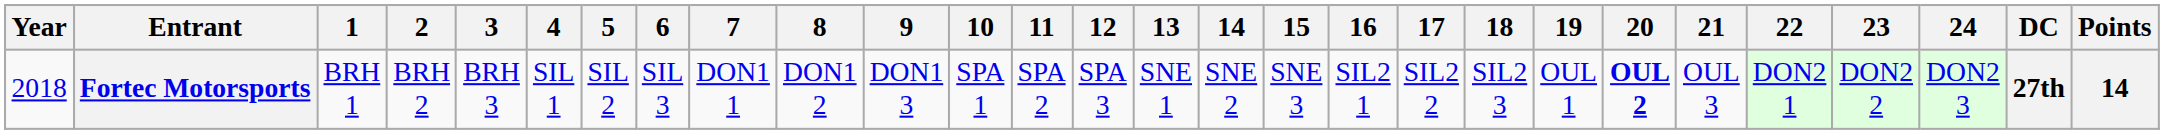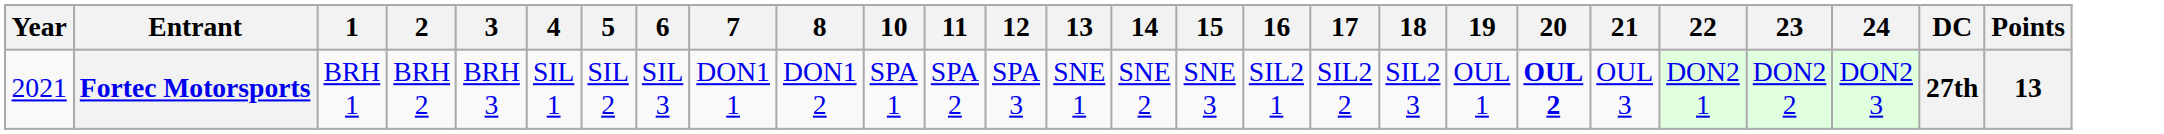 <table class="wikitable" style="text-align:center; font-size:85%">
 <tr>
 <th>Year</th>
 <th>Entrant</th>
 <th>1</th>
 <th>2</th>
 <th>3</th>
 <th>4</th>
 <th>5</th>
 <th>6</th>
 <th>7</th>
 <th>8</th>
-<th>9</th>
 <th>10</th>
 <th>11</th>
 <th>12</th>
 <th>13</th>
 <th>14</th>
 <th>15</th>
 <th>16</th>
 <th>17</th>
 <th>18</th>
 <th>19</th>
 <th>20</th>
 <th>21</th>
 <th>22</th>
 <th>23</th>
 <th>24</th>
 <th>DC</th>
 <th>Points</th>
 </tr>
 <tr>
-<td><a href='#'>2018</a></td>
+<td><a href='#'>2021</a></td>
 <th nowrap><a href='#'>Fortec Motorsports</a></th>
 <td style="background:#;"><a href='#'>BRH<br>1</a></td>
 <td style="background:#;"><a href='#'>BRH<br>2</a></td>
 <td style="background:#;"><a href='#'>BRH<br>3</a></td>
 <td style="background:#;"><a href='#'>SIL<br>1</a></td>
 <td style="background:#;"><a href='#'>SIL<br>2</a></td>
 <td style="background:#;"><a href='#'>SIL<br>3</a></td>
 <td style="background:#;"><a href='#'>DON1<br>1</a></td>
 <td style="background:#;"><a href='#'>DON1<br>2</a></td>
-<td style="background:#;"><a href='#'>DON1<br>3</a></td>
 <td style="background:#;"><a href='#'>SPA<br>1</a></td>
 <td style="background:#;"><a href='#'>SPA<br>2</a></td>
 <td style="background:#;"><a href='#'>SPA<br>3</a></td>
 <td style="background:#;"><a href='#'>SNE<br>1</a></td>
 <td style="background:#;"><a href='#'>SNE<br>2</a></td>
 <td style="background:#;"><a href='#'>SNE<br>3</a></td>
 <td style="background:#;"><a href='#'>SIL2<br>1</a></td>
 <td style="background:#;"><a href='#'>SIL2<br>2</a></td>
 <td style="background:#;"><a href='#'>SIL2<br>3</a></td>
 <td style="background:#;"><a href='#'>OUL<br>1</a></td>
 <td style="background:#;"><strong><a href='#'>OUL<br>2</a></strong></td>
 <td style="background:#;"><a href='#'>OUL<br>3</a></td>
 <td style="background:#DFFFDF;"><a href='#'>DON2<br>1</a><br></td>
 <td style="background:#DFFFDF;"><a href='#'>DON2<br>2</a><br></td>
 <td style="background:#DFFFDF;"><a href='#'>DON2<br>3</a><br></td>
 <th>27th</th>
-<th>14</th>
+<th>13</th>
 </tr>
 </table>
